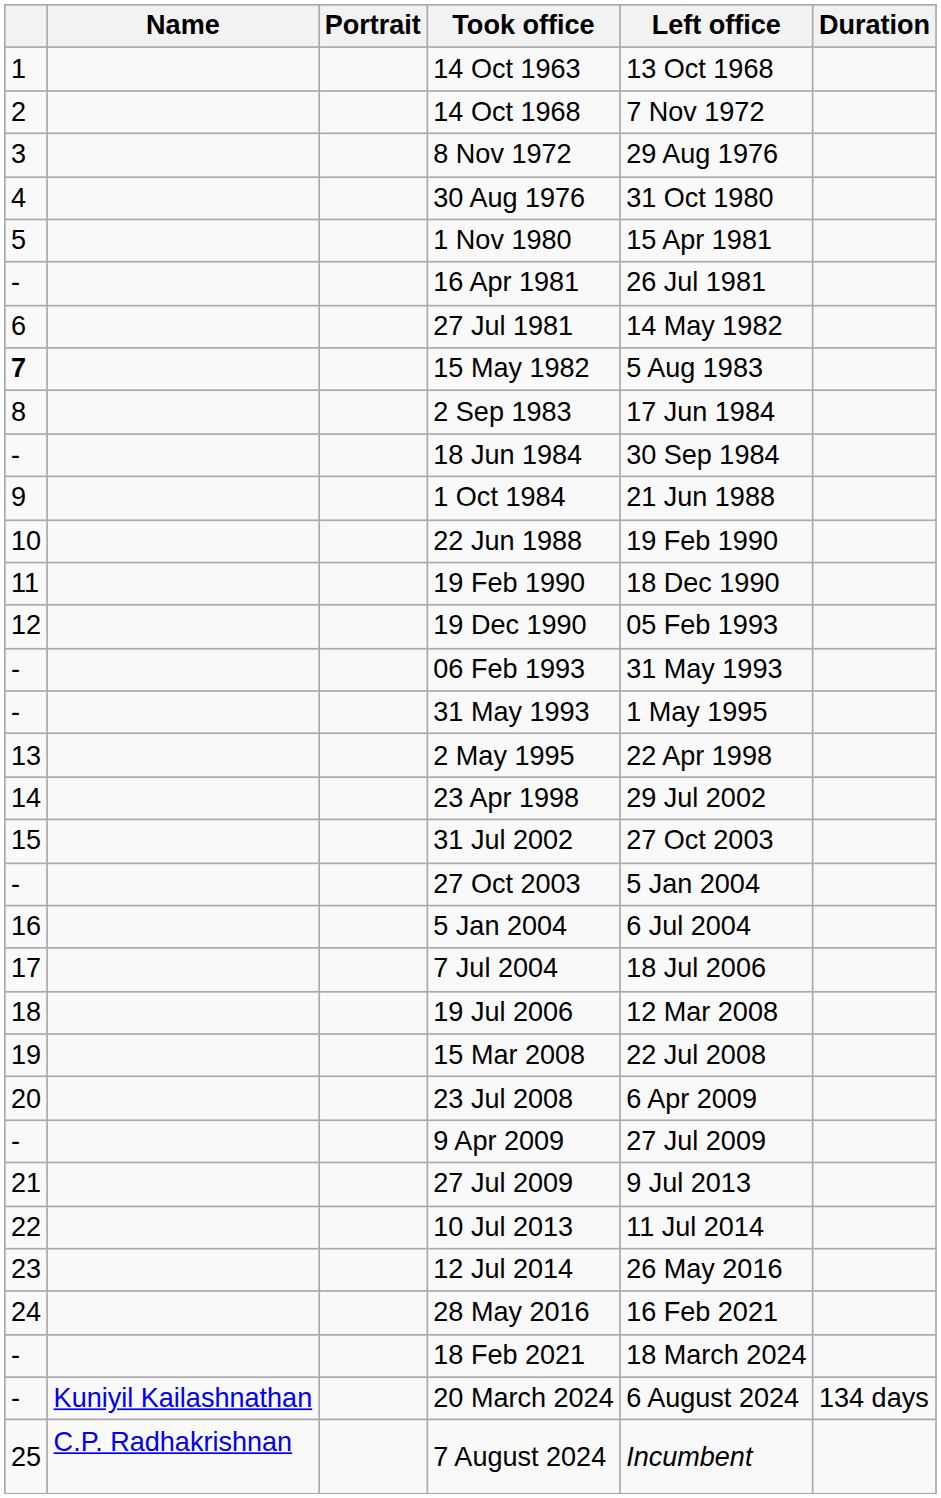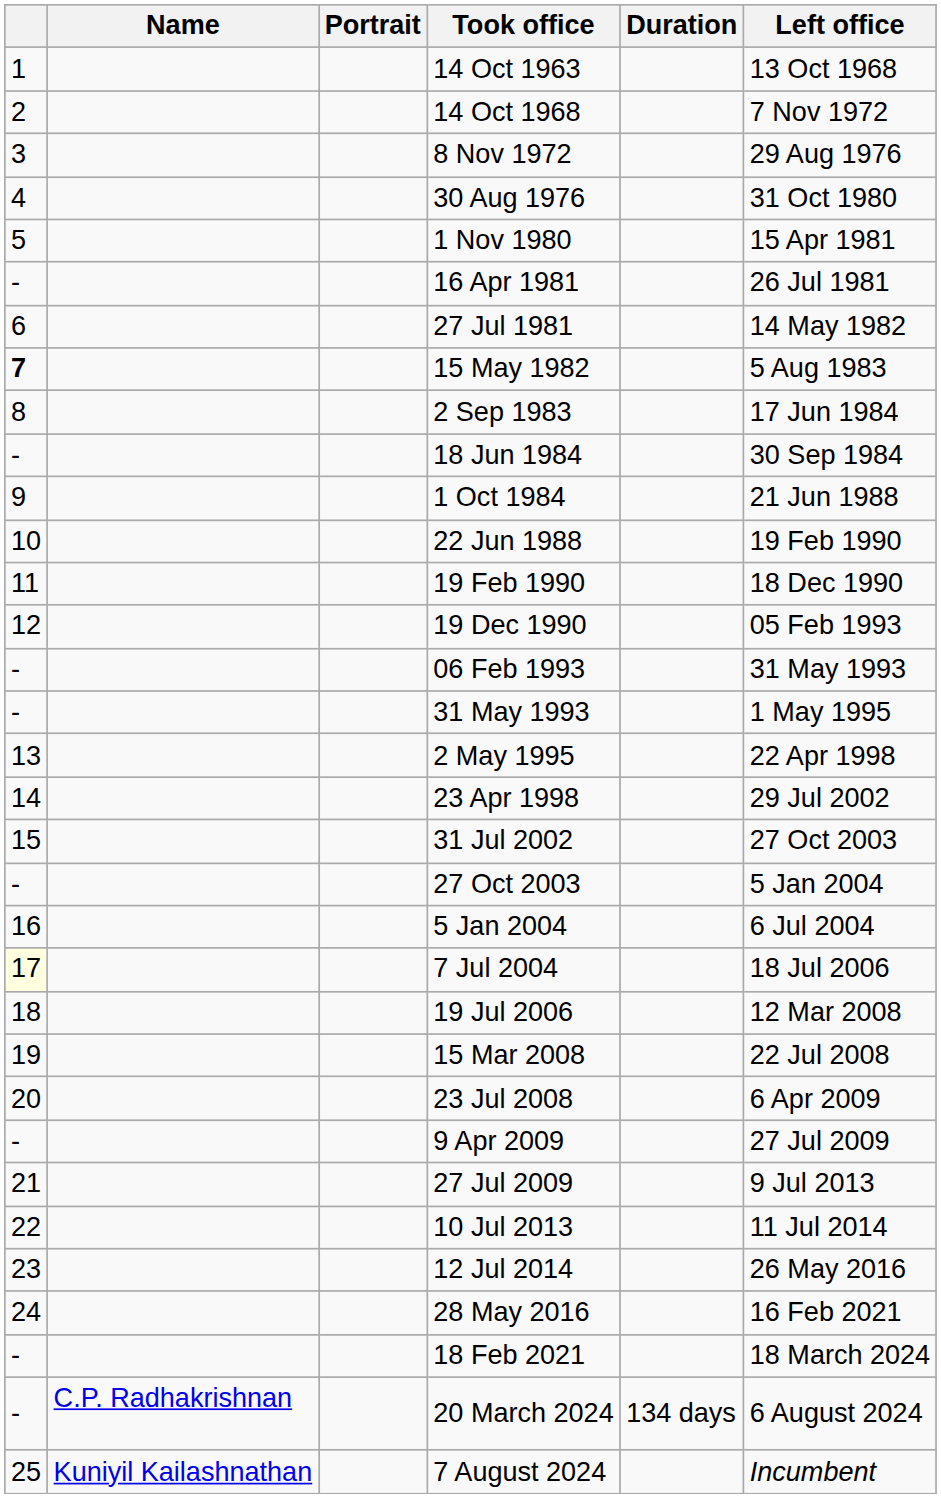 <table class="wikitable sortable">
 <tr>
 <th></th>
 <th>Name</th>
 <th>Portrait</th>
 <th class=unsortable>Took office</th>
+<th>Duration</th>
 <th class=unsortable>Left office</th>
-<th>Duration</th>
 </tr>
 <tr>
 <td>1</td>
 <td></td>
 <td></td>
 <td>14 Oct 1963</td>
+<td></td>
 <td>13 Oct 1968</td>
-<td></td>
 </tr>
 <tr>
 <td>2</td>
 <td></td>
 <td></td>
 <td>14 Oct 1968</td>
+<td></td>
 <td>7 Nov 1972</td>
-<td></td>
 </tr>
 <tr>
 <td>3</td>
 <td></td>
 <td></td>
 <td>8 Nov 1972</td>
+<td></td>
 <td>29 Aug 1976</td>
-<td></td>
 </tr>
 <tr>
 <td>4</td>
 <td></td>
 <td></td>
 <td>30 Aug 1976</td>
+<td></td>
 <td>31 Oct 1980</td>
-<td></td>
 </tr>
 <tr>
 <td>5</td>
 <td></td>
 <td></td>
 <td>1 Nov 1980</td>
+<td></td>
 <td>15 Apr 1981</td>
-<td></td>
 </tr>
 <tr>
 <td>-</td>
 <td></td>
 <td></td>
 <td>16 Apr 1981</td>
+<td></td>
 <td>26 Jul 1981</td>
-<td></td>
 </tr>
 <tr>
 <td>6</td>
 <td></td>
 <td></td>
 <td>27 Jul 1981</td>
+<td></td>
 <td>14 May 1982</td>
-<td></td>
 </tr>
 <tr>
 <td><strong>7</strong></td>
 <td></td>
 <td></td>
 <td>15 May 1982</td>
+<td></td>
 <td>5 Aug 1983</td>
-<td></td>
 </tr>
 <tr>
 <td>8</td>
 <td></td>
 <td></td>
 <td>2 Sep 1983</td>
+<td></td>
 <td>17 Jun 1984</td>
-<td></td>
 </tr>
 <tr>
 <td>-</td>
 <td></td>
 <td></td>
 <td>18 Jun 1984</td>
+<td></td>
 <td>30 Sep 1984</td>
-<td></td>
 </tr>
 <tr>
 <td>9</td>
 <td></td>
 <td></td>
 <td>1 Oct 1984</td>
+<td></td>
 <td>21 Jun 1988</td>
-<td></td>
 </tr>
 <tr>
 <td>10</td>
 <td></td>
 <td></td>
 <td>22 Jun 1988</td>
+<td></td>
 <td>19 Feb 1990</td>
-<td></td>
 </tr>
 <tr>
 <td>11</td>
 <td></td>
 <td></td>
 <td>19 Feb 1990</td>
+<td></td>
 <td>18 Dec 1990</td>
-<td></td>
 </tr>
 <tr>
 <td>12</td>
 <td></td>
 <td></td>
 <td>19 Dec 1990</td>
+<td></td>
 <td>05 Feb 1993</td>
-<td></td>
 </tr>
 <tr>
 <td>-</td>
 <td></td>
 <td></td>
 <td>06 Feb 1993</td>
+<td></td>
 <td>31 May 1993</td>
-<td></td>
 </tr>
 <tr>
 <td>-</td>
 <td></td>
 <td></td>
 <td>31 May 1993</td>
+<td></td>
 <td>1 May 1995</td>
-<td></td>
 </tr>
 <tr>
 <td>13</td>
 <td></td>
 <td></td>
 <td>2 May 1995</td>
+<td></td>
 <td>22 Apr 1998</td>
-<td></td>
 </tr>
 <tr>
 <td>14</td>
 <td></td>
 <td></td>
 <td>23 Apr 1998</td>
+<td></td>
 <td>29 Jul 2002</td>
-<td></td>
 </tr>
 <tr>
 <td>15</td>
 <td></td>
 <td></td>
 <td>31 Jul 2002</td>
+<td></td>
 <td>27 Oct 2003</td>
-<td></td>
 </tr>
 <tr>
 <td>-</td>
 <td></td>
 <td></td>
 <td>27 Oct 2003</td>
+<td></td>
 <td>5 Jan 2004</td>
-<td></td>
 </tr>
 <tr>
 <td>16</td>
 <td></td>
 <td></td>
 <td>5 Jan 2004</td>
+<td></td>
 <td>6 Jul 2004</td>
-<td></td>
 </tr>
 <tr>
-<td>17</td>
+<td style="background: lightyellow;">17</td>
 <td></td>
 <td></td>
 <td>7 Jul 2004</td>
+<td></td>
 <td>18 Jul 2006</td>
-<td></td>
 </tr>
 <tr>
 <td>18</td>
 <td></td>
 <td></td>
 <td>19 Jul 2006</td>
+<td></td>
 <td>12 Mar 2008</td>
-<td></td>
 </tr>
 <tr>
 <td>19</td>
 <td></td>
 <td></td>
 <td>15 Mar 2008</td>
+<td></td>
 <td>22 Jul 2008</td>
-<td></td>
 </tr>
 <tr>
 <td>20</td>
 <td></td>
 <td></td>
 <td>23 Jul 2008</td>
+<td></td>
 <td>6 Apr 2009</td>
-<td></td>
 </tr>
 <tr>
 <td>-</td>
 <td></td>
 <td></td>
 <td>9 Apr 2009</td>
+<td></td>
 <td>27 Jul 2009</td>
-<td></td>
 </tr>
 <tr>
 <td>21</td>
 <td></td>
 <td></td>
 <td>27 Jul 2009</td>
+<td></td>
 <td>9 Jul 2013</td>
-<td></td>
 </tr>
 <tr>
 <td>22</td>
 <td></td>
 <td></td>
 <td>10 Jul 2013</td>
+<td></td>
 <td>11 Jul 2014</td>
-<td></td>
 </tr>
 <tr>
 <td>23</td>
 <td></td>
 <td></td>
 <td>12 Jul 2014</td>
+<td></td>
 <td>26 May 2016</td>
-<td></td>
 </tr>
 <tr>
 <td>24</td>
 <td></td>
 <td></td>
 <td>28 May 2016</td>
+<td></td>
 <td>16 Feb 2021</td>
-<td></td>
 </tr>
 <tr>
 <td>-</td>
 <td><br></td>
 <td></td>
 <td>18 Feb 2021</td>
+<td></td>
 <td>18 March 2024</td>
-<td></td>
 </tr>
 <tr>
 <td>-</td>
-<td><a href='#'>Kuniyil Kailashnathan</a></td>
+<td><a href='#'>C.P. Radhakrishnan</a> <br> <br> </td>
 <td></td>
 <td>20 March 2024</td>
+<td>134 days</td>
 <td>6 August 2024</td>
-<td>134 days</td>
 </tr>
 <tr>
 <td>25</td>
-<td><a href='#'>C.P. Radhakrishnan</a> <br> <br> </td>
+<td><a href='#'>Kuniyil Kailashnathan</a></td>
 <td></td>
 <td>7 August 2024</td>
+<td></td>
 <td><em>Incumbent</em></td>
-<td></td>
 </tr>
 </table>
